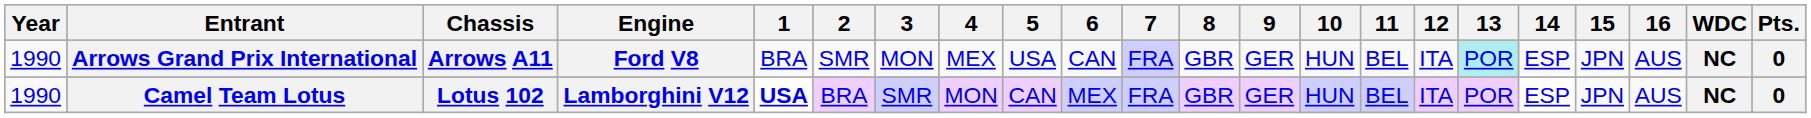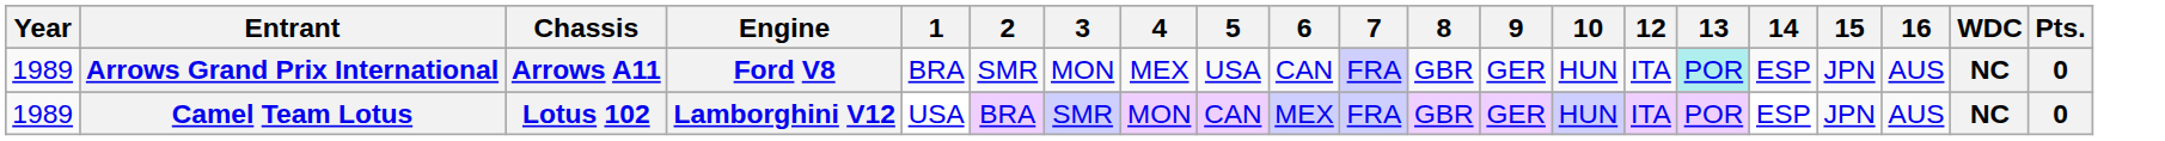 <table class="wikitable" style="text-align:center; font-size:85%">
 <tr>
 <th>Year</th>
 <th>Entrant</th>
 <th>Chassis</th>
 <th>Engine</th>
 <th>1</th>
 <th>2</th>
 <th>3</th>
 <th>4</th>
 <th>5</th>
 <th>6</th>
 <th>7</th>
 <th>8</th>
 <th>9</th>
 <th>10</th>
-<th>11</th>
 <th>12</th>
 <th>13</th>
 <th>14</th>
 <th>15</th>
 <th>16</th>
 <th>WDC</th>
 <th>Pts.</th>
 </tr>
 <tr>
-<td><a href='#'>1990</a></td>
+<td><a href='#'>1989</a></td>
 <th nowrap><a href='#'>Arrows Grand Prix International</a></th>
 <th nowrap><a href='#'>Arrows</a> <a href='#'>A11</a></th>
 <th nowrap><a href='#'>Ford</a> <a href='#'>V8</a></th>
 <td><a href='#'>BRA</a></td>
 <td><a href='#'>SMR</a></td>
 <td><a href='#'>MON</a></td>
 <td><a href='#'>MEX</a></td>
 <td><a href='#'>USA</a></td>
 <td><a href='#'>CAN</a></td>
 <td style="background:#CFCFFF;"><a href='#'>FRA</a><br></td>
 <td><a href='#'>GBR</a></td>
 <td><a href='#'>GER</a></td>
 <td><a href='#'>HUN</a></td>
-<td><a href='#'>BEL</a></td>
 <td><a href='#'>ITA</a></td>
 <td style="background: paleturquoise;"><a href='#'>POR</a></td>
 <td><a href='#'>ESP</a></td>
 <td><a href='#'>JPN</a></td>
 <td><a href='#'>AUS</a></td>
 <th>NC</th>
 <th>0</th>
 </tr>
 <tr>
-<td><a href='#'>1990</a></td>
+<td><a href='#'>1989</a></td>
 <th nowrap><a href='#'>Camel</a> <a href='#'>Team Lotus</a></th>
 <th nowrap><a href='#'>Lotus</a> <a href='#'>102</a></th>
 <th nowrap><a href='#'>Lamborghini</a> <a href='#'>V12</a></th>
-<td style="background:#ffffff;"><strong><a href='#'>USA</a><br></strong></td>
+<td style="background:#ffffff;"><a href='#'>USA</a><br></td>
 <td style="background:#EFCFFF;"><a href='#'>BRA</a><br></td>
 <td style="background:#CFCFFF;"><a href='#'>SMR</a><br></td>
 <td style="background:#EFCFFF;"><a href='#'>MON</a><br></td>
 <td style="background:#EFCFFF;"><a href='#'>CAN</a><br></td>
 <td style="background:#CFCFFF;"><a href='#'>MEX</a><br></td>
 <td style="background:#CFCFFF;"><a href='#'>FRA</a><br></td>
 <td style="background:#EFCFFF;"><a href='#'>GBR</a><br></td>
 <td style="background:#EFCFFF;"><a href='#'>GER</a><br></td>
 <td style="background:#CFCFFF;"><a href='#'>HUN</a><br></td>
-<td style="background:#CFCFFF;"><a href='#'>BEL</a><br></td>
 <td style="background:#EFCFFF;"><a href='#'>ITA</a><br></td>
 <td style="background:#EFCFFF;"><a href='#'>POR</a><br></td>
 <td style="background:#ffffff;"><a href='#'>ESP</a><br></td>
 <td><a href='#'>JPN</a></td>
 <td><a href='#'>AUS</a></td>
 <th>NC</th>
 <th>0</th>
 </tr>
 </table>
